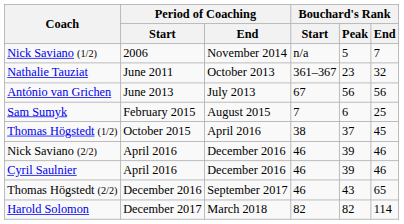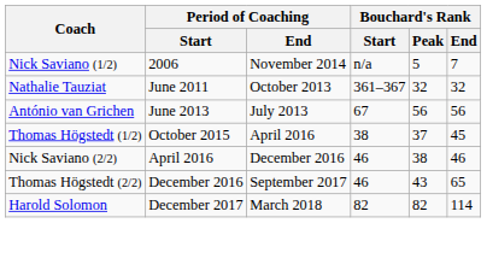 <table class="wikitable">
 <tr>
 <th rowspan="2">Coach</th>
 <th colspan="2">Period of Coaching</th>
 <th colspan="3">Bouchard's Rank</th>
 </tr>
 <tr>
 <th>Start</th>
 <th>End</th>
 <th>Start</th>
 <th>Peak</th>
 <th>End</th>
 </tr>
 <tr>
 <td><a href='#'>Nick Saviano</a> <small>(1/2)</small></td>
 <td>2006</td>
 <td>November 2014</td>
 <td>n/a</td>
 <td>5</td>
 <td>7</td>
 </tr>
 <tr>
 <td><a href='#'>Nathalie Tauziat</a></td>
 <td>June 2011</td>
 <td>October 2013</td>
 <td>361–367</td>
-<td>23</td>
+<td>32</td>
 <td>32</td>
 </tr>
 <tr>
 <td><a href='#'>António van Grichen</a></td>
 <td>June 2013</td>
 <td>July 2013</td>
 <td>67</td>
 <td>56</td>
 <td>56</td>
-</tr>
-<tr>
-<td><a href='#'>Sam Sumyk</a></td>
-<td>February 2015</td>
-<td>August 2015</td>
-<td>7</td>
-<td>6</td>
-<td>25</td>
 </tr>
 <tr>
 <td><a href='#'>Thomas Högstedt</a> <small>(1/2)</small></td>
 <td>October 2015</td>
 <td>April 2016</td>
 <td>38</td>
 <td>37</td>
 <td>45</td>
 </tr>
 <tr>
 <td>Nick Saviano <small>(2/2)</small></td>
 <td>April 2016</td>
 <td>December 2016</td>
 <td>46</td>
-<td>39</td>
-<td>46</td>
-</tr>
-<tr>
-<td><a href='#'>Cyril Saulnier</a></td>
-<td>April 2016</td>
-<td>December 2016</td>
-<td>46</td>
-<td>39</td>
+<td>38</td>
 <td>46</td>
 </tr>
 <tr>
 <td>Thomas Högstedt <small>(2/2)</small></td>
 <td>December 2016</td>
 <td>September 2017</td>
 <td>46</td>
 <td>43</td>
 <td>65</td>
 </tr>
 <tr>
 <td><a href='#'>Harold Solomon</a></td>
 <td>December 2017</td>
 <td>March 2018</td>
 <td>82</td>
 <td>82</td>
 <td>114</td>
 </tr>
 </table>
